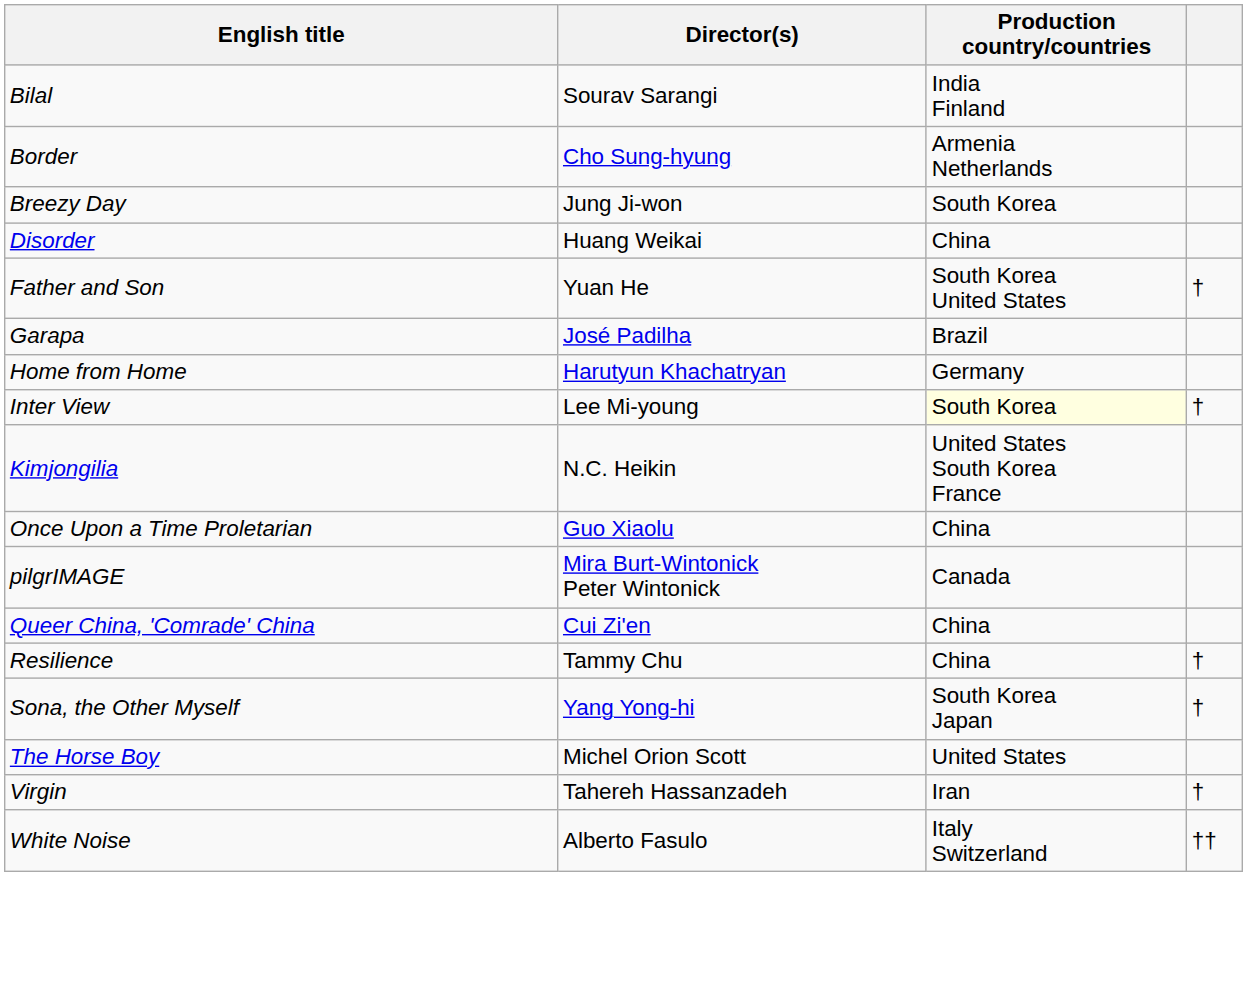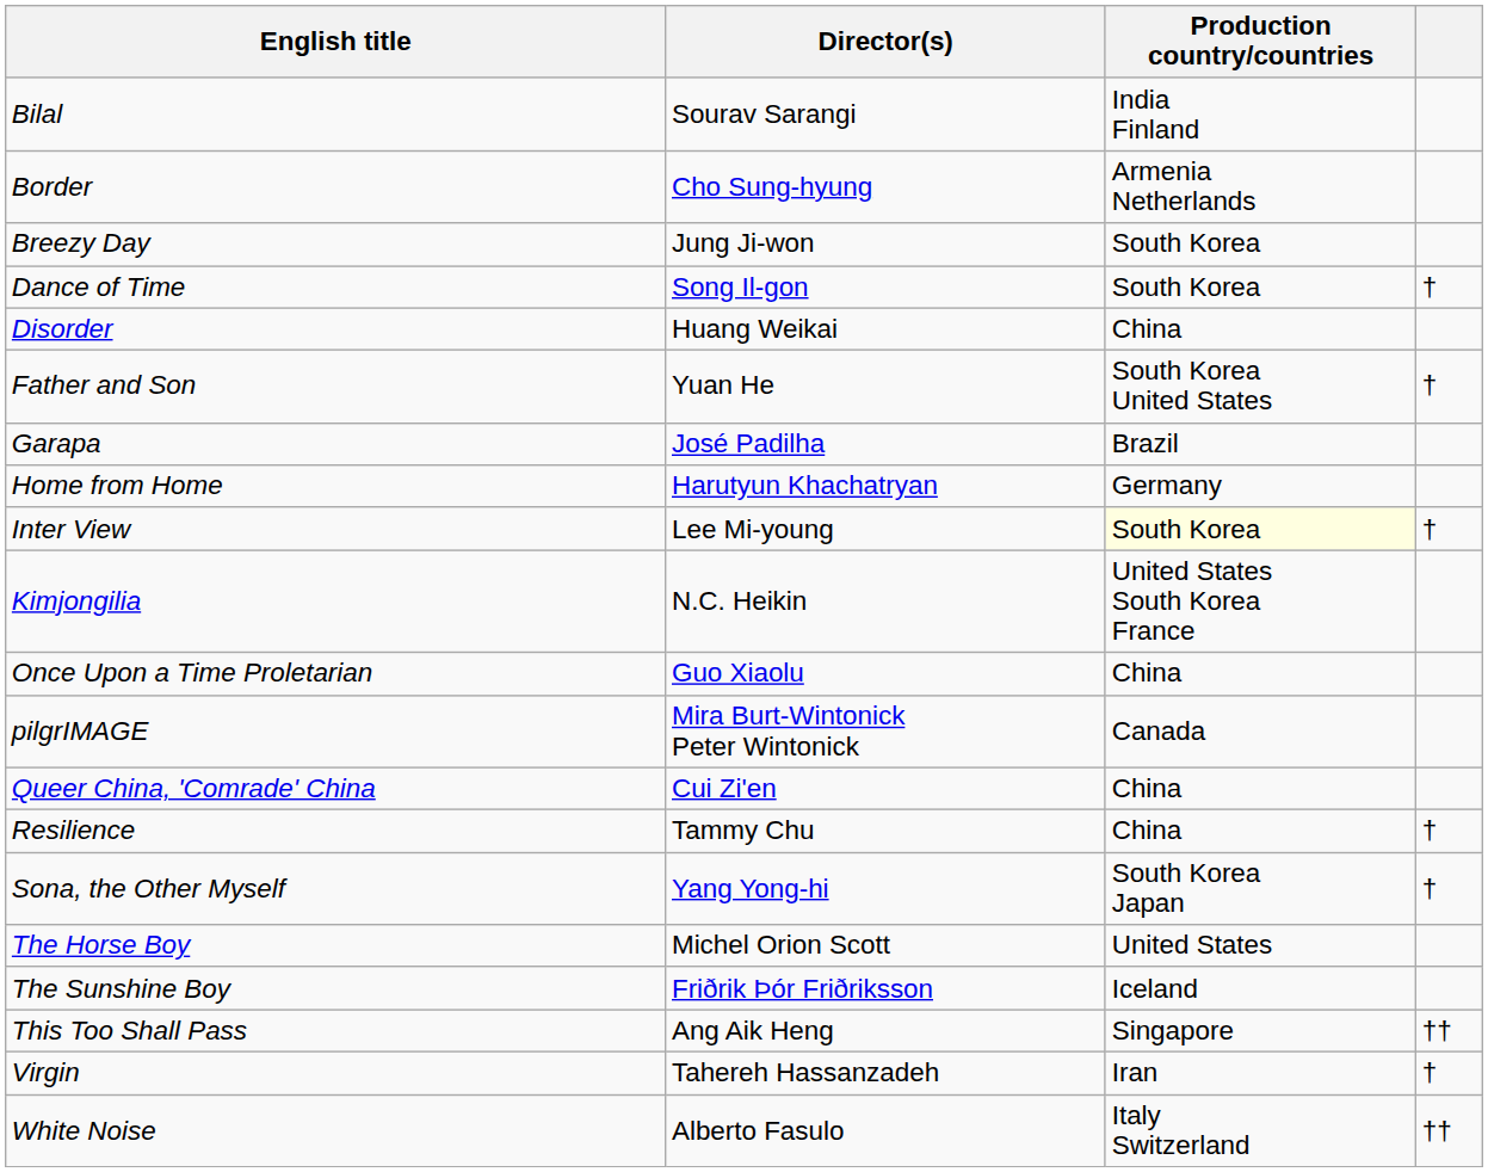 <table class="sortable wikitable" width="70%" cellpadding="5">
 <tr>
 <th width="30%">English title</th>
 <th width="20%">Director(s)</th>
 <th width="10%">Production country/countries</th>
 <th width="3%"></th>
 </tr>
 <tr>
 <td><em>Bilal</em></td>
 <td>Sourav Sarangi</td>
 <td>India<br>Finland</td>
 <td></td>
 </tr>
 <tr>
 <td><em>Border</em></td>
 <td><a href='#'>Cho Sung-hyung</a></td>
 <td>Armenia<br>Netherlands</td>
 <td></td>
 </tr>
 <tr>
 <td><em>Breezy Day</em></td>
 <td>Jung Ji-won</td>
 <td>South Korea</td>
 <td></td>
+</tr>
+<tr>
+<td><em>Dance of Time</em></td>
+<td><a href='#'>Song Il-gon</a></td>
+<td>South Korea</td>
+<td>†</td>
 </tr>
 <tr>
 <td><em><a href='#'>Disorder</a></em></td>
 <td>Huang Weikai</td>
 <td>China</td>
 <td></td>
 </tr>
 <tr>
 <td><em>Father and Son</em></td>
 <td>Yuan He</td>
 <td>South Korea<br>United States</td>
 <td>†</td>
 </tr>
 <tr>
 <td><em>Garapa</em></td>
 <td><a href='#'>José Padilha</a></td>
 <td>Brazil</td>
 <td></td>
 </tr>
 <tr>
 <td><em>Home from Home</em></td>
 <td><a href='#'>Harutyun Khachatryan</a></td>
 <td>Germany</td>
 <td></td>
 </tr>
 <tr>
 <td><em>Inter View</em></td>
 <td>Lee Mi-young</td>
 <td style="background: lightyellow;">South Korea</td>
 <td>†</td>
 </tr>
 <tr>
 <td><em><a href='#'>Kimjongilia</a></em></td>
 <td>N.C. Heikin</td>
 <td>United States<br>South Korea<br>France</td>
 <td></td>
 </tr>
 <tr>
 <td><em>Once Upon a Time Proletarian</em></td>
 <td><a href='#'>Guo Xiaolu</a></td>
 <td>China</td>
 <td></td>
 </tr>
 <tr>
 <td><em>pilgrIMAGE</em></td>
 <td><a href='#'>Mira Burt-Wintonick</a><br>Peter Wintonick</td>
 <td>Canada</td>
 <td></td>
 </tr>
 <tr>
 <td><em><a href='#'>Queer China, 'Comrade' China</a></em></td>
 <td><a href='#'>Cui Zi'en</a></td>
 <td>China</td>
 <td></td>
 </tr>
 <tr>
 <td><em>Resilience</em></td>
 <td>Tammy Chu</td>
 <td>China</td>
 <td>†</td>
 </tr>
 <tr>
 <td><em>Sona, the Other Myself</em></td>
 <td><a href='#'>Yang Yong-hi</a></td>
 <td>South Korea<br>Japan</td>
 <td>†</td>
 </tr>
 <tr>
 <td><em><a href='#'>The Horse Boy</a></em></td>
 <td>Michel Orion Scott</td>
 <td>United States</td>
 <td></td>
 </tr>
 <tr>
+<td><em>The Sunshine Boy</em></td>
+<td><a href='#'>Friðrik Þór Friðriksson</a></td>
+<td>Iceland</td>
+<td></td>
+</tr>
+<tr>
+<td><em>This Too Shall Pass</em></td>
+<td>Ang Aik Heng</td>
+<td>Singapore</td>
+<td>††</td>
+</tr>
+<tr>
 <td><em>Virgin</em></td>
 <td>Tahereh Hassanzadeh</td>
 <td>Iran</td>
 <td>†</td>
 </tr>
 <tr>
 <td><em>White Noise</em></td>
 <td>Alberto Fasulo</td>
 <td>Italy<br>Switzerland</td>
 <td>††</td>
 </tr>
 </table>
